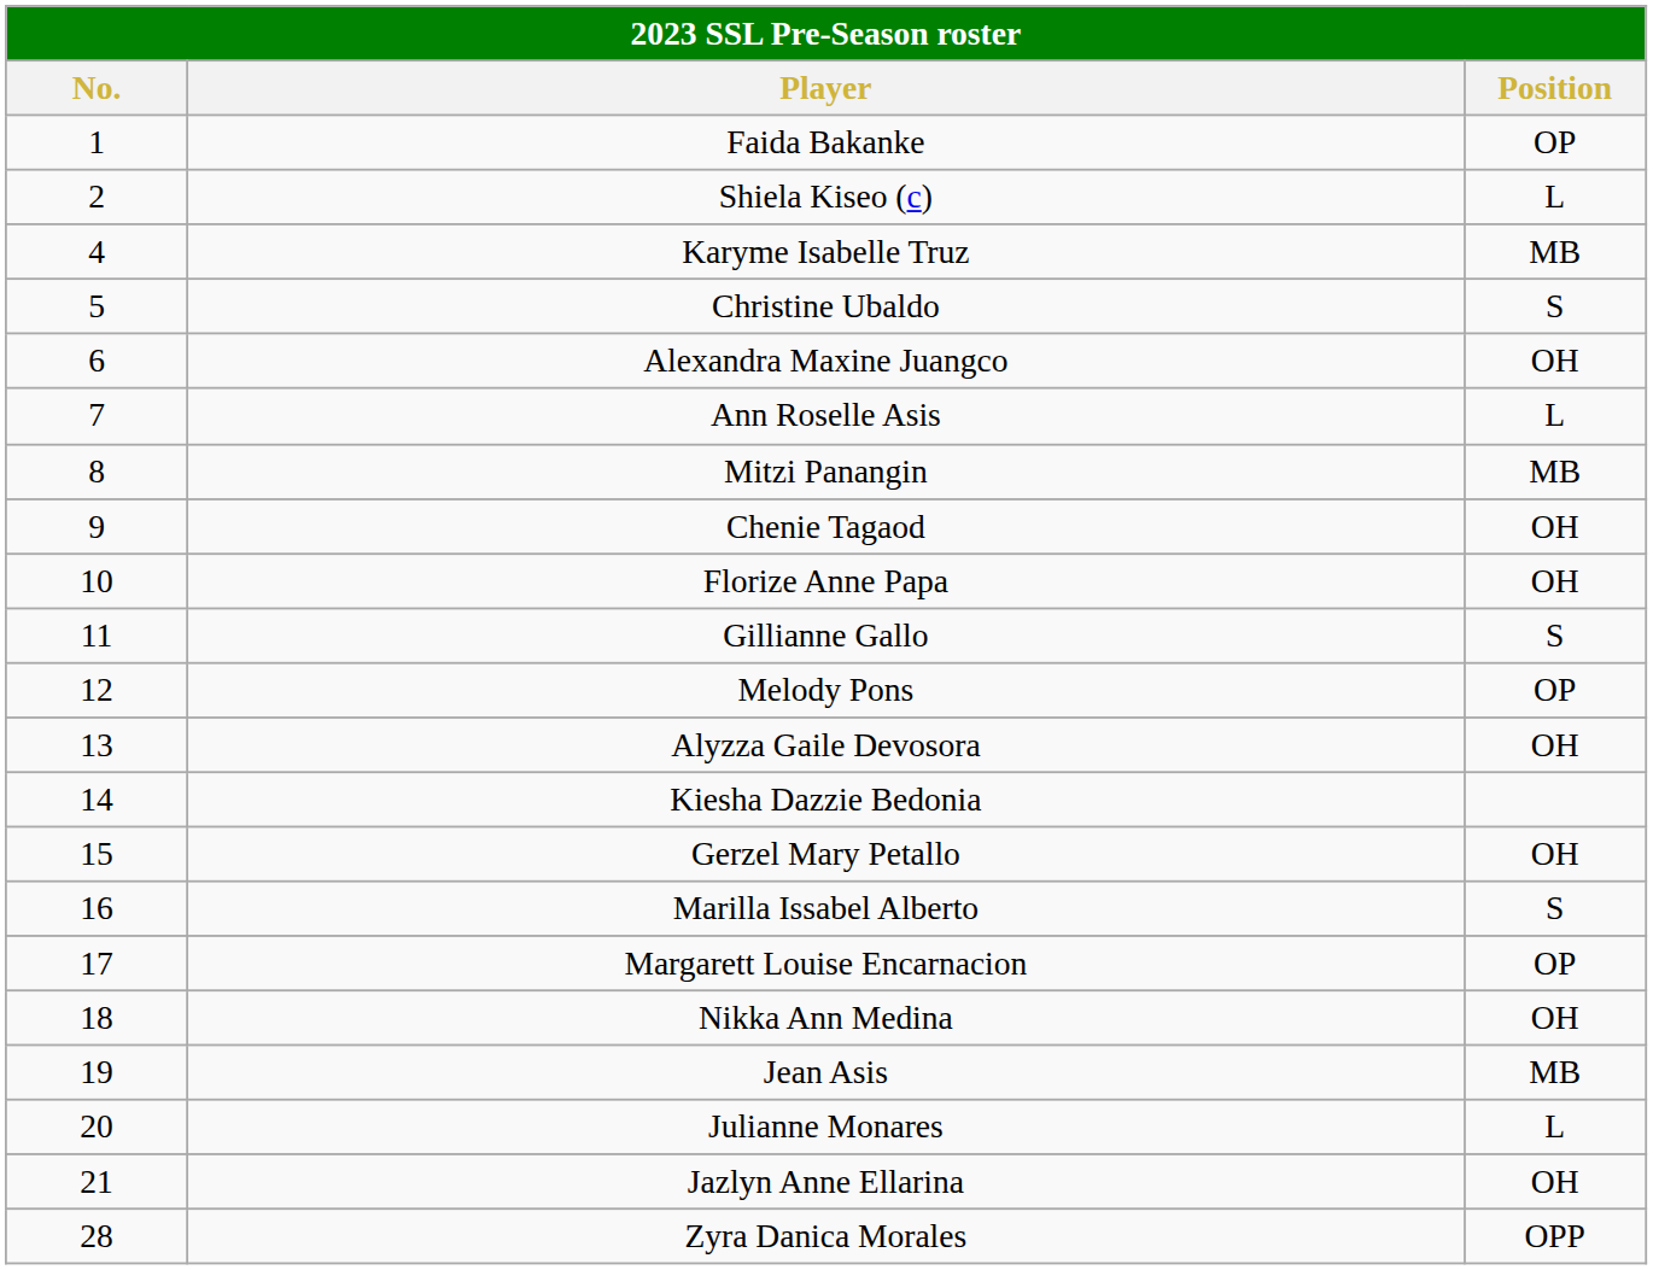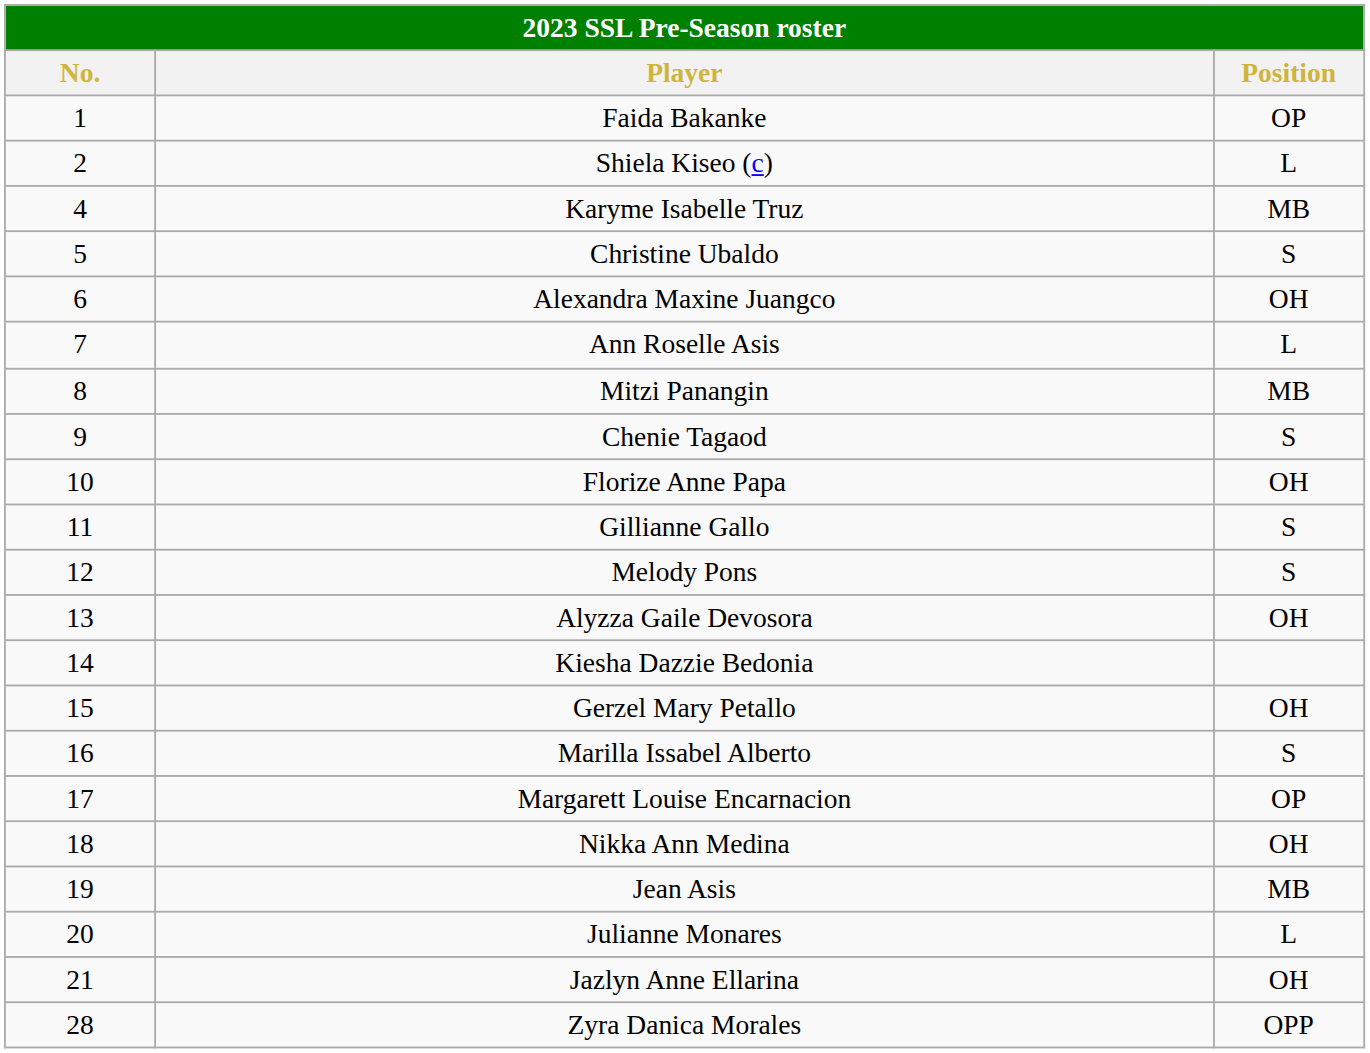 <table class="wikitable sortable" style="font-size:95%; text-align:left;">
 <tr>
 <th colspan="7" style= "background:green; color: white; text-align: center"><strong>2023 SSL Pre-Season roster</strong></th>
 </tr>
 <tr style="background:#FFFFFF; color:#CFB53B">
 <th style= "align=center; width:5em;">No.</th>
 <th style= "align=center;width:38em;">Player</th>
 <th style= "align=center; width:5em;">Position</th>
 </tr>
 <tr align=center>
 <td>1</td>
 <td>Faida Bakanke</td>
 <td>OP</td>
 </tr>
 <tr align=center>
 <td>2</td>
 <td>Shiela Kiseo (<a href='#'>c</a>)</td>
 <td>L</td>
 </tr>
 <tr align=center>
 <td>4</td>
 <td>Karyme Isabelle Truz</td>
 <td>MB</td>
 </tr>
 <tr align=center>
 <td>5</td>
 <td>Christine Ubaldo</td>
 <td>S</td>
 </tr>
 <tr align=center>
 <td>6</td>
 <td>Alexandra Maxine Juangco</td>
 <td>OH</td>
 </tr>
 <tr align=center>
 <td>7</td>
 <td>Ann Roselle Asis</td>
 <td>L</td>
 </tr>
 <tr align=center>
 <td>8</td>
 <td>Mitzi Panangin</td>
 <td>MB</td>
 </tr>
 <tr align=center>
 <td>9</td>
 <td>Chenie Tagaod</td>
-<td>OH</td>
+<td>S</td>
 </tr>
 <tr align=center>
 <td>10</td>
 <td>Florize Anne Papa</td>
 <td>OH</td>
 </tr>
 <tr align=center>
 <td>11</td>
 <td>Gillianne Gallo</td>
 <td>S</td>
 </tr>
 <tr align=center>
 <td>12</td>
 <td>Melody Pons</td>
-<td>OP</td>
+<td>S</td>
 </tr>
 <tr align=center>
 <td>13</td>
 <td>Alyzza Gaile Devosora</td>
 <td>OH</td>
 </tr>
 <tr align=center>
 <td>14</td>
 <td>Kiesha Dazzie Bedonia</td>
 <td></td>
 </tr>
 <tr align=center>
 <td>15</td>
 <td>Gerzel Mary Petallo</td>
 <td>OH</td>
 </tr>
 <tr align=center>
 <td>16</td>
 <td>Marilla Issabel Alberto</td>
 <td>S</td>
 </tr>
 <tr align=center>
 <td>17</td>
 <td>Margarett Louise Encarnacion</td>
 <td>OP</td>
 </tr>
 <tr align=center>
 <td>18</td>
 <td>Nikka Ann Medina</td>
 <td>OH</td>
 </tr>
 <tr align=center>
 <td>19</td>
 <td>Jean Asis</td>
 <td>MB</td>
 </tr>
 <tr align=center>
 <td>20</td>
 <td>Julianne Monares</td>
 <td>L</td>
 </tr>
 <tr align=center>
 <td>21</td>
 <td>Jazlyn Anne Ellarina</td>
 <td>OH</td>
 </tr>
 <tr align=center>
 <td>28</td>
 <td>Zyra Danica Morales</td>
 <td>OPP</td>
 </tr>
 </table>
